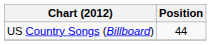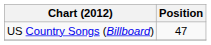 <table class="wikitable sortable">
 <tr>
 <th scope="col">Chart (2012)</th>
 <th scope="col">Position</th>
 </tr>
 <tr>
 <td>US <a href='#'>Country Songs</a> (<em><a href='#'>Billboard</a></em>)</td>
-<td align="center">44</td>
+<td align="center">47</td>
 </tr>
 <tr>
 </tr>
 </table>
